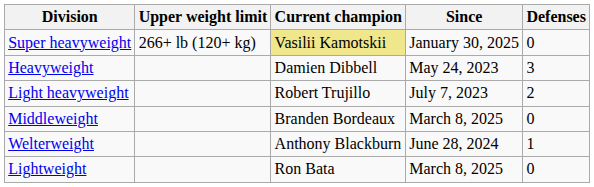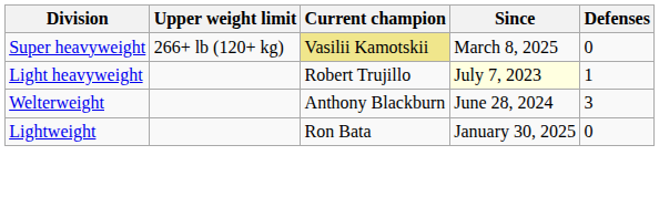 <table class="wikitable">
 <tr>
 <th>Division</th>
 <th>Upper weight limit</th>
 <th>Current champion</th>
 <th>Since</th>
 <th>Defenses</th>
 </tr>
 <tr>
 <td><a href='#'>Super heavyweight</a></td>
 <td>266+ lb (120+ kg)</td>
 <td style="background: khaki;">Vasilii Kamotskii</td>
-<td>January 30, 2025</td>
+<td>March 8, 2025</td>
 <td>0</td>
-</tr>
-<tr>
-<td><a href='#'>Heavyweight</a></td>
-<td></td>
-<td>Damien Dibbell</td>
-<td>May 24, 2023</td>
-<td>3</td>
 </tr>
 <tr>
 <td><a href='#'>Light heavyweight</a></td>
 <td></td>
 <td>Robert Trujillo</td>
-<td>July 7, 2023</td>
-<td>2</td>
-</tr>
-<tr>
-<td><a href='#'>Middleweight</a></td>
-<td></td>
-<td>Branden Bordeaux</td>
-<td>March 8, 2025</td>
-<td>0</td>
+<td style="background: lightyellow;">July 7, 2023</td>
+<td>1</td>
 </tr>
 <tr>
 <td><a href='#'>Welterweight</a></td>
 <td></td>
 <td>Anthony Blackburn</td>
 <td>June 28, 2024</td>
-<td>1</td>
+<td>3</td>
 </tr>
 <tr>
 <td><a href='#'>Lightweight</a></td>
 <td></td>
 <td>Ron Bata</td>
-<td>March 8, 2025</td>
+<td>January 30, 2025</td>
 <td>0</td>
 </tr>
 </table>
